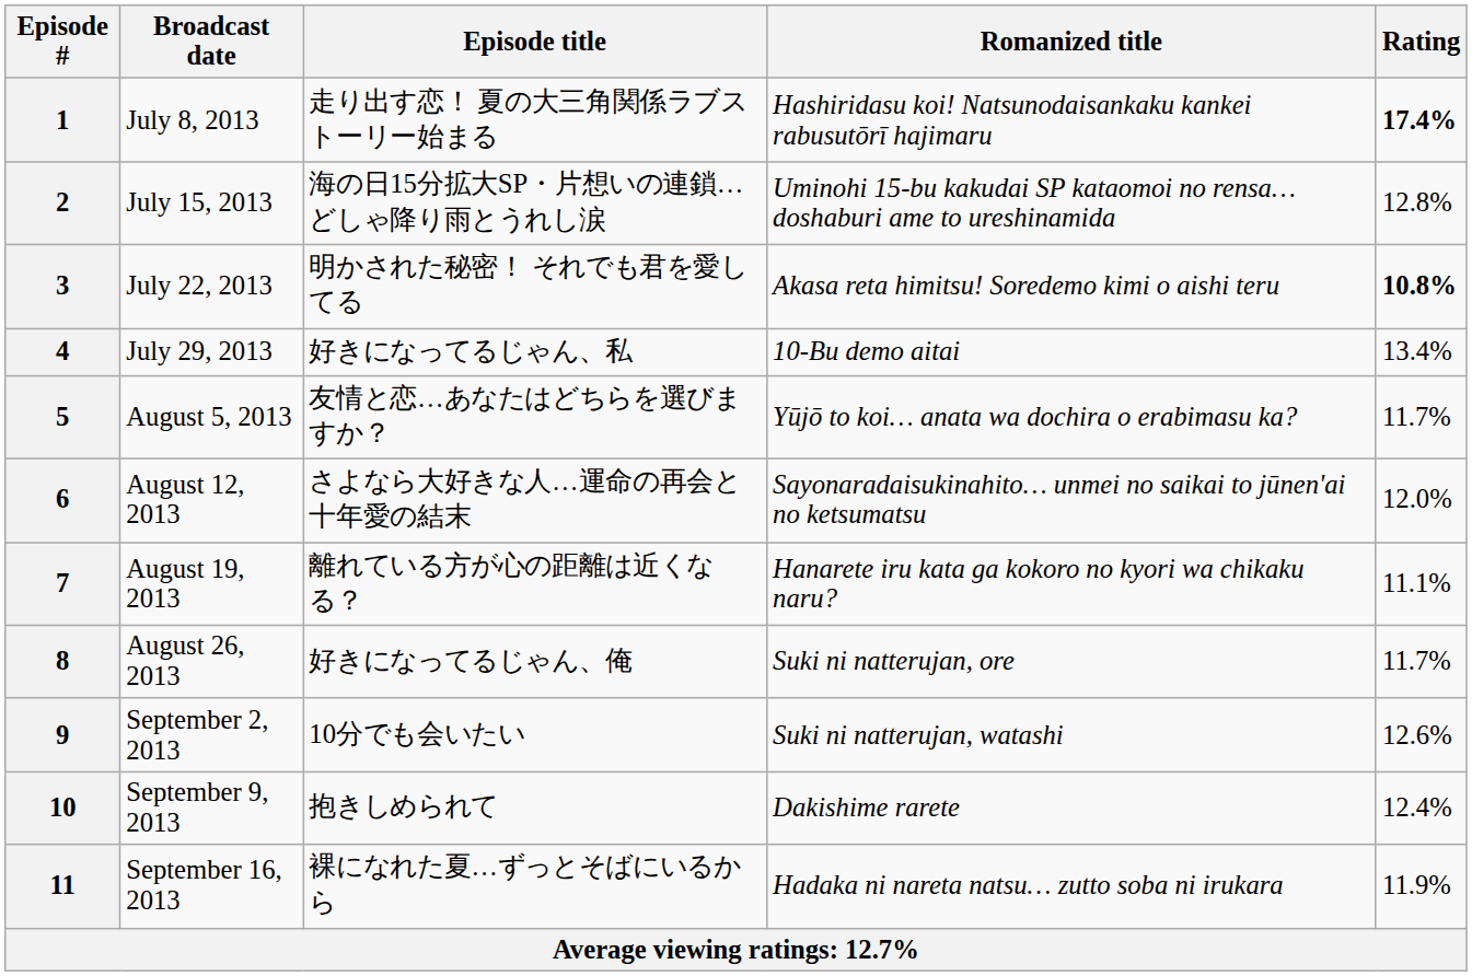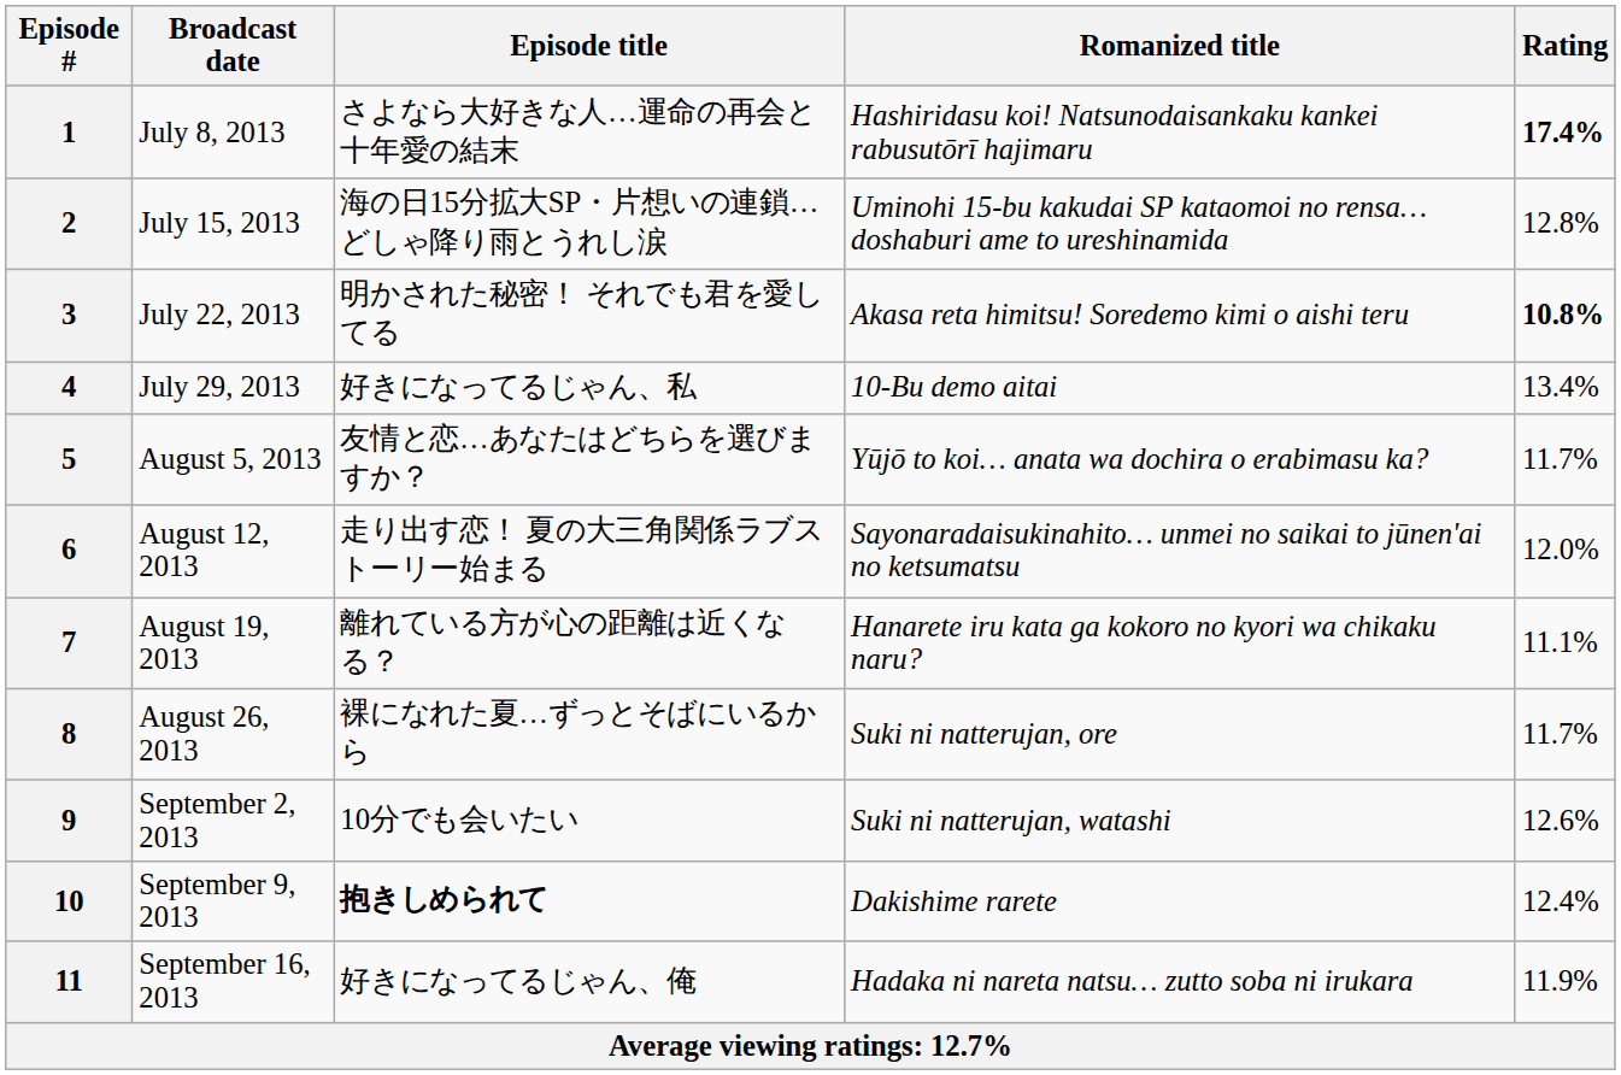 <table class="wikitable" style="text-align:reft">
 <tr>
 <th>Episode #</th>
 <th>Broadcast date</th>
 <th>Episode title</th>
 <th>Romanized title</th>
 <th>Rating</th>
 </tr>
 <tr>
 <th>1</th>
 <td>July 8, 2013</td>
-<td>走り出す恋！ 夏の大三角関係ラブストーリー始まる</td>
+<td>さよなら大好きな人…運命の再会と十年愛の結末</td>
 <td><em>Hashiridasu koi! Natsunodaisankaku kankei rabusutōrī hajimaru</em></td>
 <td><span><strong>17.4%</strong></span></td>
 </tr>
 <tr>
 <th>2</th>
 <td>July 15, 2013</td>
 <td>海の日15分拡大SP・片想いの連鎖…どしゃ降り雨とうれし涙　</td>
 <td><em>Uminohi 15-bu kakudai SP kataomoi no rensa… doshaburi ame to ureshinamida</em></td>
 <td>12.8%</td>
 </tr>
 <tr>
 <th>3</th>
 <td>July 22, 2013</td>
 <td>明かされた秘密！ それでも君を愛してる</td>
 <td><em>Akasa reta himitsu! Soredemo kimi o aishi teru</em></td>
 <td><span><strong>10.8%</strong></span></td>
 </tr>
 <tr>
 <th>4</th>
 <td>July 29, 2013</td>
 <td>好きになってるじゃん、私</td>
 <td><em>10-Bu demo aitai</em></td>
 <td>13.4%</td>
 </tr>
 <tr>
 <th>5</th>
 <td>August 5, 2013</td>
 <td>友情と恋…あなたはどちらを選びますか？</td>
 <td><em>Yūjō to koi… anata wa dochira o erabimasu ka?</em></td>
 <td>11.7%</td>
 </tr>
 <tr>
 <th>6</th>
 <td>August 12, 2013</td>
-<td>さよなら大好きな人…運命の再会と十年愛の結末</td>
+<td>走り出す恋！ 夏の大三角関係ラブストーリー始まる</td>
 <td><em>Sayonaradaisukinahito… unmei no saikai to jūnen'ai no ketsumatsu</em></td>
 <td>12.0%</td>
 </tr>
 <tr>
 <th>7</th>
 <td>August 19, 2013</td>
 <td>離れている方が心の距離は近くなる？</td>
 <td><em>Hanarete iru kata ga kokoro no kyori wa chikaku naru?</em></td>
 <td>11.1%</td>
 </tr>
 <tr>
 <th>8</th>
 <td>August 26, 2013</td>
-<td>好きになってるじゃん、俺</td>
+<td>裸になれた夏…ずっとそばにいるから</td>
 <td><em>Suki ni natterujan, ore</em></td>
 <td>11.7%</td>
 </tr>
 <tr>
 <th>9</th>
 <td>September 2, 2013</td>
 <td>10分でも会いたい</td>
 <td><em>Suki ni natterujan, watashi</em></td>
 <td>12.6%</td>
 </tr>
 <tr>
 <th>10</th>
 <td>September 9, 2013</td>
-<td>抱きしめられて</td>
+<td><strong>抱きしめられて</strong></td>
 <td><em>Dakishime rarete</em></td>
 <td>12.4%</td>
 </tr>
 <tr>
 <th>11</th>
 <td>September 16, 2013</td>
-<td>裸になれた夏…ずっとそばにいるから</td>
+<td>好きになってるじゃん、俺</td>
 <td><em>Hadaka ni nareta natsu… zutto soba ni irukara</em></td>
 <td>11.9%</td>
 </tr>
 <tr>
 <th colspan="5"><strong>Average viewing ratings: 12.7%</strong></th>
 </tr>
 </table>
